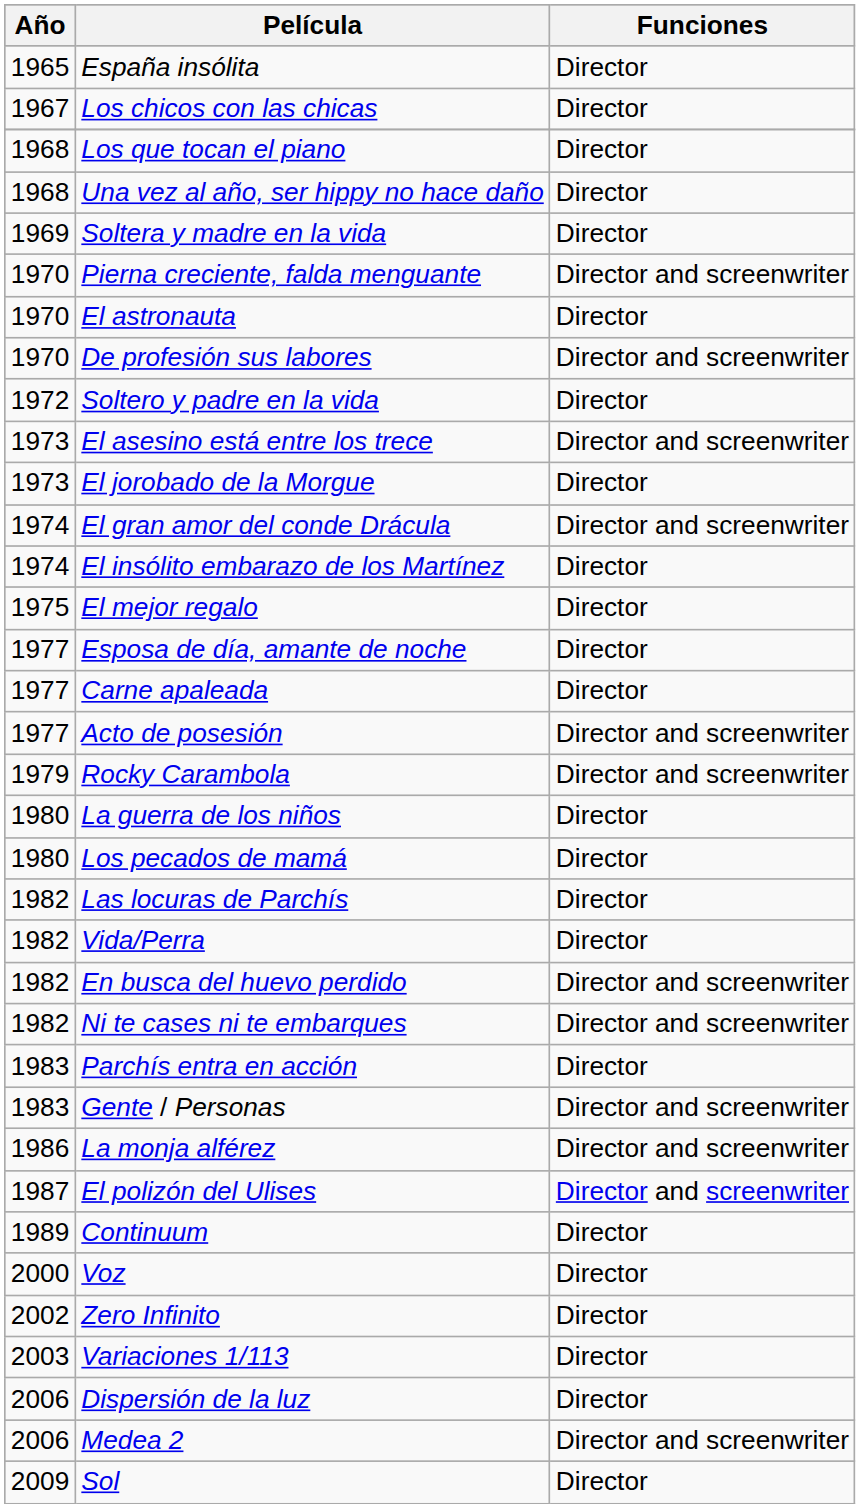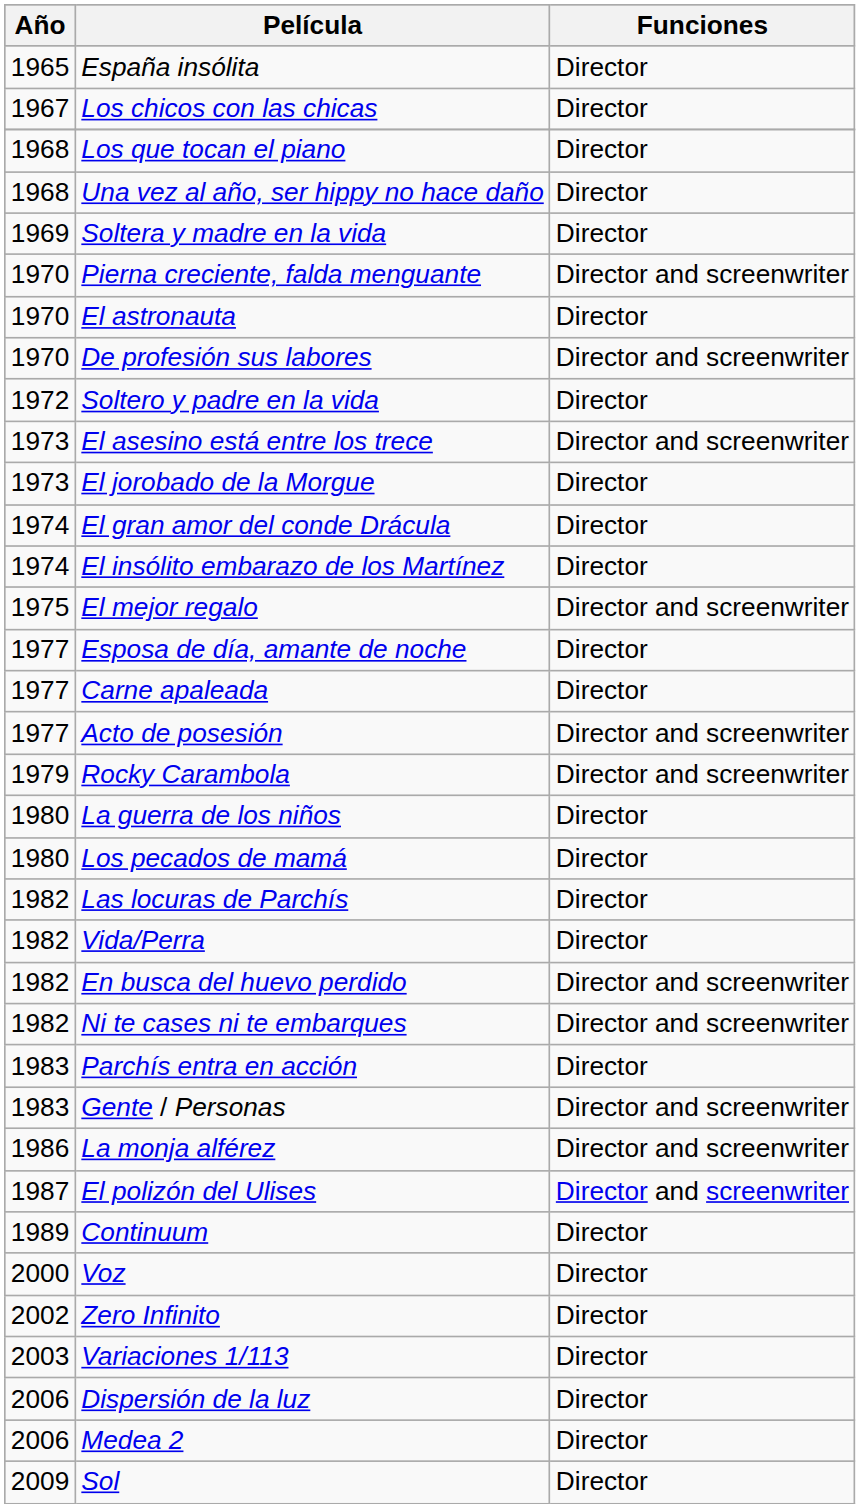 <table class="wikitable" align="center">
 <tr bgcolor="#CCCCCC">
 <th><strong>Año</strong></th>
 <th><strong>Película</strong></th>
 <th><strong>Funciones</strong></th>
 </tr>
 <tr>
 <td>1965</td>
 <td><em>España insólita</em></td>
 <td>Director</td>
 </tr>
 <tr>
 <td>1967</td>
 <td><em><a href='#'>Los chicos con las chicas</a></em></td>
 <td>Director</td>
 </tr>
 <tr>
 </tr>
 <tr>
 <td>1968</td>
 <td><em><a href='#'>Los que tocan el piano</a></em></td>
 <td>Director</td>
 </tr>
 <tr>
 <td>1968</td>
 <td><em><a href='#'>Una vez al año, ser hippy no hace daño</a></em></td>
 <td>Director</td>
 </tr>
 <tr>
 <td>1969</td>
 <td><em><a href='#'>Soltera y madre en la vida</a></em></td>
 <td>Director</td>
 </tr>
 <tr>
 <td>1970</td>
 <td><em><a href='#'>Pierna creciente, falda menguante</a></em></td>
 <td>Director and screenwriter</td>
 </tr>
 <tr>
 <td>1970</td>
 <td><em><a href='#'>El astronauta</a></em></td>
 <td>Director</td>
 </tr>
 <tr>
 <td>1970</td>
 <td><em><a href='#'>De profesión sus labores</a></em></td>
 <td>Director and screenwriter</td>
 </tr>
 <tr>
 <td>1972</td>
 <td><em><a href='#'>Soltero y padre en la vida</a></em></td>
 <td>Director</td>
 </tr>
 <tr>
 <td>1973</td>
 <td><em><a href='#'>El asesino está entre los trece</a></em></td>
 <td>Director and screenwriter</td>
 </tr>
 <tr>
 <td>1973</td>
 <td><em><a href='#'>El jorobado de la Morgue</a></em></td>
 <td>Director</td>
 </tr>
 <tr>
 <td>1974</td>
 <td><em><a href='#'>El gran amor del conde Drácula</a></em></td>
-<td>Director and screenwriter</td>
+<td>Director</td>
 </tr>
 <tr>
 <td>1974</td>
 <td><em><a href='#'>El insólito embarazo de los Martínez</a></em></td>
 <td>Director</td>
 </tr>
 <tr>
 <td>1975</td>
 <td><em><a href='#'>El mejor regalo</a></em></td>
-<td>Director</td>
+<td>Director and screenwriter</td>
 </tr>
 <tr>
 <td>1977</td>
 <td><em><a href='#'>Esposa de día, amante de noche</a></em></td>
 <td>Director</td>
 </tr>
 <tr>
 <td>1977</td>
 <td><em><a href='#'>Carne apaleada</a></em></td>
 <td>Director</td>
 </tr>
 <tr>
 <td>1977</td>
 <td><em><a href='#'>Acto de posesión</a></em></td>
 <td>Director and screenwriter</td>
 </tr>
 <tr>
 <td>1979</td>
 <td><em><a href='#'>Rocky Carambola</a></em></td>
 <td>Director and screenwriter</td>
 </tr>
 <tr>
 <td>1980</td>
 <td><em><a href='#'>La guerra de los niños</a></em></td>
 <td>Director</td>
 </tr>
 <tr>
 <td>1980</td>
 <td><em><a href='#'>Los pecados de mamá</a></em></td>
 <td>Director</td>
 </tr>
 <tr>
 <td>1982</td>
 <td><em><a href='#'>Las locuras de Parchís</a></em></td>
 <td>Director</td>
 </tr>
 <tr>
 <td>1982</td>
 <td><em><a href='#'>Vida/Perra</a></em></td>
 <td>Director</td>
 </tr>
 <tr>
 <td>1982</td>
 <td><em><a href='#'>En busca del huevo perdido</a></em></td>
 <td>Director and screenwriter</td>
 </tr>
 <tr>
 <td>1982</td>
 <td><em><a href='#'>Ni te cases ni te embarques</a></em></td>
 <td>Director and screenwriter</td>
 </tr>
 <tr>
 <td>1983</td>
 <td><em><a href='#'>Parchís entra en acción</a></em></td>
 <td>Director</td>
 </tr>
 <tr>
 <td>1983</td>
 <td><a href='#'><em>Gente</em></a> / <em>Personas</em></td>
 <td>Director and screenwriter</td>
 </tr>
 <tr>
 <td>1986</td>
 <td><em><a href='#'>La monja alférez</a></em></td>
 <td>Director and screenwriter</td>
 </tr>
 <tr>
 <td>1987</td>
 <td><em><a href='#'>El polizón del Ulises</a></em></td>
 <td><a href='#'>Director</a> and <a href='#'>screenwriter</a></td>
 </tr>
 <tr>
 <td>1989</td>
 <td><a href='#'><em>Continuum</em></a></td>
 <td>Director</td>
 </tr>
 <tr>
 <td>2000</td>
 <td><a href='#'><em>Voz</em></a></td>
 <td>Director</td>
 </tr>
 <tr>
 <td>2002</td>
 <td><em><a href='#'>Zero Infinito</a></em></td>
 <td>Director</td>
 </tr>
 <tr>
 <td>2003</td>
 <td><em><a href='#'>Variaciones 1/113</a></em></td>
 <td>Director</td>
 </tr>
 <tr>
 <td>2006</td>
 <td><em><a href='#'>Dispersión de la luz</a></em></td>
 <td>Director</td>
 </tr>
 <tr>
 <td>2006</td>
 <td><em><a href='#'>Medea 2</a></em></td>
-<td>Director and screenwriter</td>
+<td>Director</td>
 </tr>
 <tr>
 <td>2009</td>
 <td><a href='#'><em>Sol</em></a></td>
 <td>Director</td>
 </tr>
 </table>
